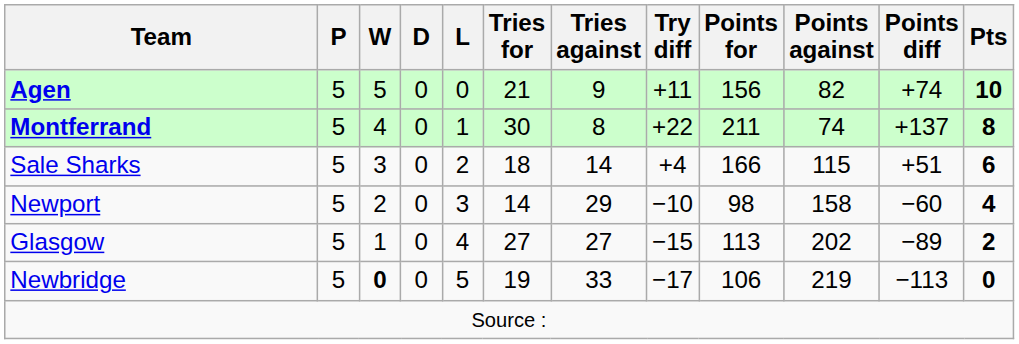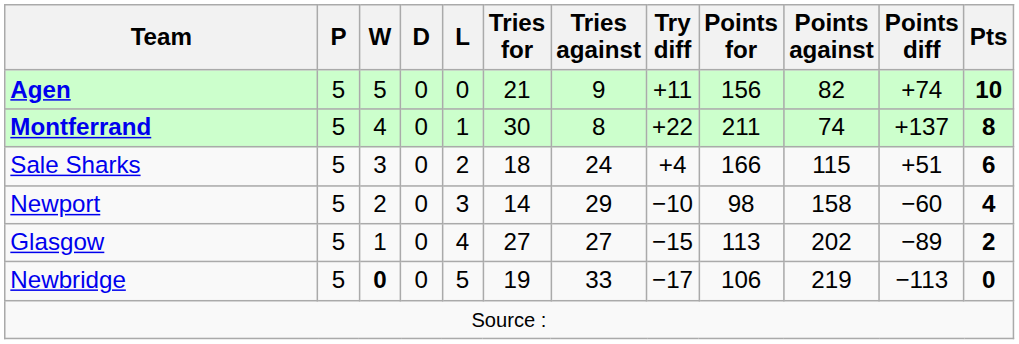 <table class="wikitable" style="text-align: center;">
 <tr>
 <th width="200">Team</th>
 <th width="20">P</th>
 <th width="20">W</th>
 <th width="20">D</th>
 <th width="20">L</th>
 <th width="20">Tries for</th>
 <th width="20">Tries against</th>
 <th width="20">Try diff</th>
 <th width="20">Points for</th>
 <th width="20">Points against</th>
 <th width="25">Points diff</th>
 <th width="20">Pts</th>
 </tr>
 <tr bgcolor="#ccffcc">
 <td align="left"> <strong><a href='#'>Agen</a></strong></td>
 <td>5</td>
 <td>5</td>
 <td>0</td>
 <td>0</td>
 <td>21</td>
 <td>9</td>
 <td>+11</td>
 <td>156</td>
 <td>82</td>
 <td>+74</td>
 <td><strong>10</strong></td>
 </tr>
 <tr bgcolor="#ccffcc">
 <td align="left"> <strong><a href='#'>Montferrand</a></strong></td>
 <td>5</td>
 <td>4</td>
 <td>0</td>
 <td>1</td>
 <td>30</td>
 <td>8</td>
 <td>+22</td>
 <td>211</td>
 <td>74</td>
 <td>+137</td>
 <td><strong>8</strong></td>
 </tr>
 <tr>
 <td align="left"> <a href='#'>Sale Sharks</a></td>
 <td>5</td>
 <td>3</td>
 <td>0</td>
 <td>2</td>
 <td>18</td>
-<td>14</td>
+<td>24</td>
 <td>+4</td>
 <td>166</td>
 <td>115</td>
 <td>+51</td>
 <td><strong>6</strong></td>
 </tr>
 <tr>
 <td align="left"> <a href='#'>Newport</a></td>
 <td>5</td>
 <td>2</td>
 <td>0</td>
 <td>3</td>
 <td>14</td>
 <td>29</td>
 <td>−10</td>
 <td>98</td>
 <td>158</td>
 <td>−60</td>
 <td><strong>4</strong></td>
 </tr>
 <tr>
 <td align="left"> <a href='#'>Glasgow</a></td>
 <td>5</td>
 <td>1</td>
 <td>0</td>
 <td>4</td>
 <td>27</td>
 <td>27</td>
 <td>−15</td>
 <td>113</td>
 <td>202</td>
 <td>−89</td>
 <td><strong>2</strong></td>
 </tr>
 <tr>
 <td align="left"> <a href='#'>Newbridge</a></td>
 <td>5</td>
 <td><strong>0</strong></td>
 <td>0</td>
 <td>5</td>
 <td>19</td>
 <td>33</td>
 <td>−17</td>
 <td>106</td>
 <td>219</td>
 <td>−113</td>
 <td><strong>0</strong></td>
 </tr>
 <tr |align=left|>
 <td colspan="12" style="border:0px"><small>Source :  </small></td>
 </tr>
 </table>
